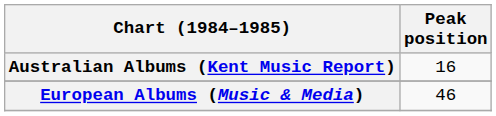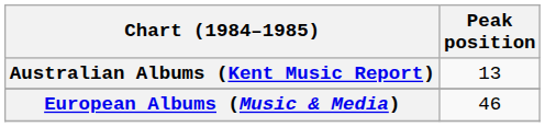 <table class="wikitable plainrowheaders sortable" style="text-align:center">
 <tr>
 <th scope="col">Chart (1984–1985)</th>
 <th scope="col">Peak<br>position</th>
 </tr>
 <tr>
 <th scope="row">Australian Albums (<a href='#'>Kent Music Report</a>)</th>
-<td>16</td>
+<td>13</td>
 </tr>
 <tr>
 </tr>
 <tr>
 </tr>
 <tr>
 <th scope="row"><a href='#'>European Albums</a> (<em><a href='#'>Music & Media</a></em>)</th>
 <td>46</td>
 </tr>
 <tr>
 </tr>
 <tr>
 </tr>
 <tr>
 </tr>
 <tr>
 </tr>
 <tr>
 </tr>
 </table>
